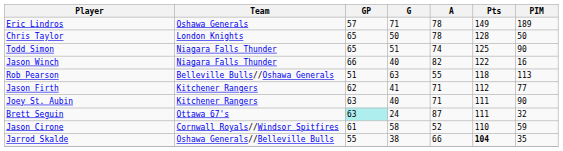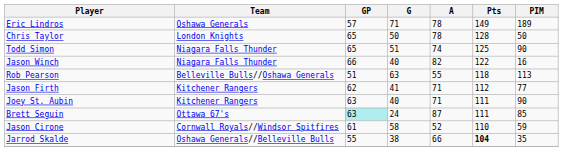 <table class="wikitable">
 <tr>
 <th bgcolor="#DDDDFF" width="30%">Player</th>
 <th bgcolor="#DDDDFF" width="30%">Team</th>
 <th bgcolor="#DDDDFF" width="7.5%">GP</th>
 <th bgcolor="#DDDDFF" width="7.5%">G</th>
 <th bgcolor="#DDDDFF" width="7.5%">A</th>
 <th bgcolor="#DDDDFF" width="7.5%">Pts</th>
 <th bgcolor="#DDDDFF" width="7.5%">PIM</th>
 </tr>
 <tr>
 <td><a href='#'>Eric Lindros</a></td>
 <td><a href='#'>Oshawa Generals</a></td>
 <td>57</td>
 <td>71</td>
 <td>78</td>
 <td>149</td>
 <td>189</td>
 </tr>
 <tr>
 <td><a href='#'>Chris Taylor</a></td>
 <td><a href='#'>London Knights</a></td>
 <td>65</td>
 <td>50</td>
 <td>78</td>
 <td>128</td>
 <td>50</td>
 </tr>
 <tr>
 <td><a href='#'>Todd Simon</a></td>
 <td><a href='#'>Niagara Falls Thunder</a></td>
 <td>65</td>
 <td>51</td>
 <td>74</td>
 <td>125</td>
 <td>90</td>
 </tr>
 <tr>
 <td><a href='#'>Jason Winch</a></td>
 <td><a href='#'>Niagara Falls Thunder</a></td>
 <td>66</td>
 <td>40</td>
 <td>82</td>
 <td>122</td>
 <td>16</td>
 </tr>
 <tr>
 <td><a href='#'>Rob Pearson</a></td>
 <td><a href='#'>Belleville Bulls</a>//<a href='#'>Oshawa Generals</a></td>
 <td>51</td>
 <td>63</td>
 <td>55</td>
 <td>118</td>
 <td>113</td>
 </tr>
 <tr>
 <td><a href='#'>Jason Firth</a></td>
 <td><a href='#'>Kitchener Rangers</a></td>
 <td>62</td>
 <td>41</td>
 <td>71</td>
 <td>112</td>
 <td>77</td>
 </tr>
 <tr>
 <td><a href='#'>Joey St. Aubin</a></td>
 <td><a href='#'>Kitchener Rangers</a></td>
 <td>63</td>
 <td>40</td>
 <td>71</td>
 <td>111</td>
 <td>90</td>
 </tr>
 <tr>
 <td><a href='#'>Brett Seguin</a></td>
 <td><a href='#'>Ottawa 67's</a></td>
 <td style="background: paleturquoise;">63</td>
 <td>24</td>
 <td>87</td>
 <td>111</td>
-<td>32</td>
+<td>85</td>
 </tr>
 <tr>
 <td><a href='#'>Jason Cirone</a></td>
 <td><a href='#'>Cornwall Royals</a>//<a href='#'>Windsor Spitfires</a></td>
 <td>61</td>
 <td>58</td>
 <td>52</td>
 <td>110</td>
 <td>59</td>
 </tr>
 <tr>
 <td><a href='#'>Jarrod Skalde</a></td>
 <td><a href='#'>Oshawa Generals</a>//<a href='#'>Belleville Bulls</a></td>
 <td>55</td>
 <td>38</td>
 <td>66</td>
 <td><strong>104</strong></td>
 <td>35</td>
 </tr>
 <tr>
 </tr>
 </table>
